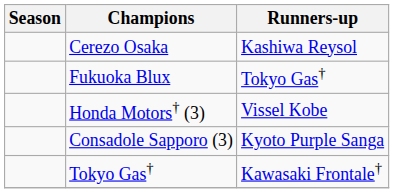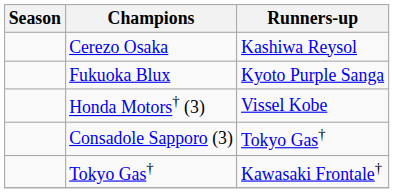 <table class="wikitable">
 <tr>
 <th>Season</th>
 <th>Champions</th>
 <th>Runners-up</th>
 </tr>
 <tr>
 <td></td>
 <td><a href='#'>Cerezo Osaka</a></td>
 <td><a href='#'>Kashiwa Reysol</a></td>
 </tr>
 <tr>
 <td></td>
 <td><a href='#'>Fukuoka Blux</a></td>
-<td><a href='#'>Tokyo Gas</a><sup>†</sup></td>
+<td><a href='#'>Kyoto Purple Sanga</a></td>
 </tr>
 <tr>
 <td></td>
 <td><a href='#'>Honda Motors</a><sup>†</sup> (3)</td>
 <td><a href='#'>Vissel Kobe</a></td>
 </tr>
 <tr>
 <td></td>
 <td><a href='#'>Consadole Sapporo</a> (3)</td>
-<td><a href='#'>Kyoto Purple Sanga</a></td>
+<td><a href='#'>Tokyo Gas</a><sup>†</sup></td>
 </tr>
 <tr>
 <td></td>
 <td><a href='#'>Tokyo Gas</a><sup>†</sup></td>
 <td><a href='#'>Kawasaki Frontale</a><sup>†</sup></td>
 </tr>
 <tr>
 </tr>
 </table>
